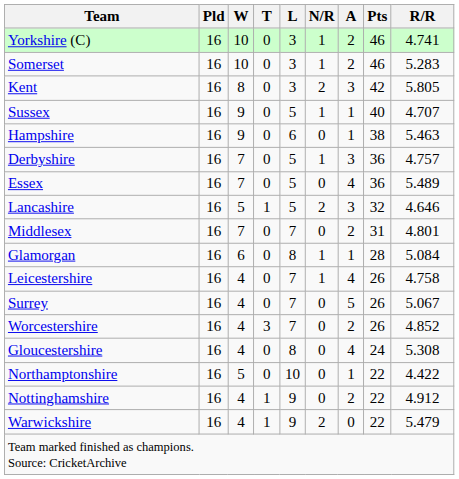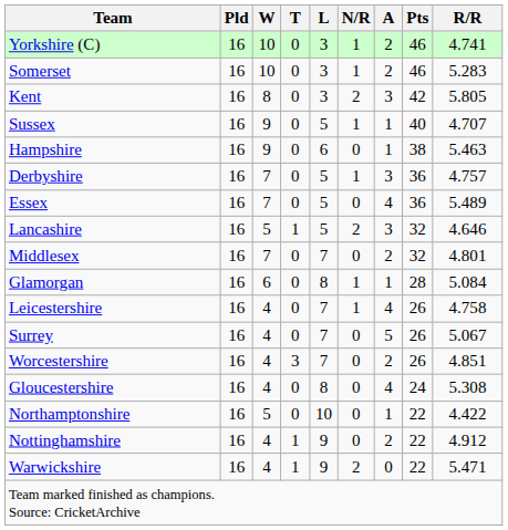 <table class="wikitable" style="text-align: center;">
 <tr>
 <th width=200>Team</th>
 <th width=20>Pld</th>
 <th width=20>W</th>
 <th width=20>T</th>
 <th width=20>L</th>
 <th width=20>N/R</th>
 <th width=20>A</th>
 <th width=20>Pts</th>
 <th width=60>R/R</th>
 </tr>
 <tr bgcolor="#ccffcc">
 <td align=left><a href='#'>Yorkshire</a> (C)</td>
 <td>16</td>
 <td>10</td>
 <td>0</td>
 <td>3</td>
 <td>1</td>
 <td>2</td>
 <td>46</td>
 <td>4.741</td>
 </tr>
 <tr>
 <td align=left><a href='#'>Somerset</a></td>
 <td>16</td>
 <td>10</td>
 <td>0</td>
 <td>3</td>
 <td>1</td>
 <td>2</td>
 <td>46</td>
 <td>5.283</td>
 </tr>
 <tr>
 <td align=left><a href='#'>Kent</a></td>
 <td>16</td>
 <td>8</td>
 <td>0</td>
 <td>3</td>
 <td>2</td>
 <td>3</td>
 <td>42</td>
 <td>5.805</td>
 </tr>
 <tr>
 <td align=left><a href='#'>Sussex</a></td>
 <td>16</td>
 <td>9</td>
 <td>0</td>
 <td>5</td>
 <td>1</td>
 <td>1</td>
 <td>40</td>
 <td>4.707</td>
 </tr>
 <tr>
 <td align=left><a href='#'>Hampshire</a></td>
 <td>16</td>
 <td>9</td>
 <td>0</td>
 <td>6</td>
 <td>0</td>
 <td>1</td>
 <td>38</td>
 <td>5.463</td>
 </tr>
 <tr>
 <td align=left><a href='#'>Derbyshire</a></td>
 <td>16</td>
 <td>7</td>
 <td>0</td>
 <td>5</td>
 <td>1</td>
 <td>3</td>
 <td>36</td>
 <td>4.757</td>
 </tr>
 <tr>
 <td align=left><a href='#'>Essex</a></td>
 <td>16</td>
 <td>7</td>
 <td>0</td>
 <td>5</td>
 <td>0</td>
 <td>4</td>
 <td>36</td>
 <td>5.489</td>
 </tr>
 <tr>
 <td align=left><a href='#'>Lancashire</a></td>
 <td>16</td>
 <td>5</td>
 <td>1</td>
 <td>5</td>
 <td>2</td>
 <td>3</td>
 <td>32</td>
 <td>4.646</td>
 </tr>
 <tr>
 <td align=left><a href='#'>Middlesex</a></td>
 <td>16</td>
 <td>7</td>
 <td>0</td>
 <td>7</td>
 <td>0</td>
 <td>2</td>
-<td>31</td>
+<td>32</td>
 <td>4.801</td>
 </tr>
 <tr>
 <td align=left><a href='#'>Glamorgan</a></td>
 <td>16</td>
 <td>6</td>
 <td>0</td>
 <td>8</td>
 <td>1</td>
 <td>1</td>
 <td>28</td>
 <td>5.084</td>
 </tr>
 <tr>
 <td align=left><a href='#'>Leicestershire</a></td>
 <td>16</td>
 <td>4</td>
 <td>0</td>
 <td>7</td>
 <td>1</td>
 <td>4</td>
 <td>26</td>
 <td>4.758</td>
 </tr>
 <tr>
 <td align=left><a href='#'>Surrey</a></td>
 <td>16</td>
 <td>4</td>
 <td>0</td>
 <td>7</td>
 <td>0</td>
 <td>5</td>
 <td>26</td>
 <td>5.067</td>
 </tr>
 <tr>
 <td align=left><a href='#'>Worcestershire</a></td>
 <td>16</td>
 <td>4</td>
 <td>3</td>
 <td>7</td>
 <td>0</td>
 <td>2</td>
 <td>26</td>
-<td>4.852</td>
+<td>4.851</td>
 </tr>
 <tr>
 <td align=left><a href='#'>Gloucestershire</a></td>
 <td>16</td>
 <td>4</td>
 <td>0</td>
 <td>8</td>
 <td>0</td>
 <td>4</td>
 <td>24</td>
 <td>5.308</td>
 </tr>
 <tr>
 <td align=left><a href='#'>Northamptonshire</a></td>
 <td>16</td>
 <td>5</td>
 <td>0</td>
 <td>10</td>
 <td>0</td>
 <td>1</td>
 <td>22</td>
 <td>4.422</td>
 </tr>
 <tr>
 <td align=left><a href='#'>Nottinghamshire</a></td>
 <td>16</td>
 <td>4</td>
 <td>1</td>
 <td>9</td>
 <td>0</td>
 <td>2</td>
 <td>22</td>
 <td>4.912</td>
 </tr>
 <tr>
 <td align=left><a href='#'>Warwickshire</a></td>
 <td>16</td>
 <td>4</td>
 <td>1</td>
 <td>9</td>
 <td>2</td>
 <td>0</td>
 <td>22</td>
-<td>5.479</td>
+<td>5.471</td>
 </tr>
 <tr>
 <td colspan="9" align="left"><small>Team marked  finished as champions.<br>Source: CricketArchive</small></td>
 </tr>
 </table>
